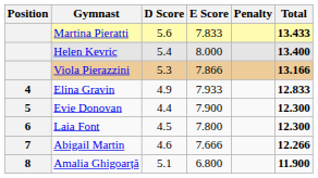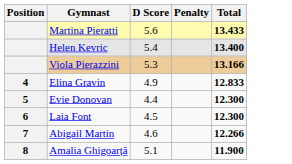 <table style="text-align:center;" class="wikitable sortable">
 <tr>
 <th>Position</th>
 <th>Gymnast</th>
 <th>D Score</th>
-<th>E Score</th>
 <th>Penalty</th>
 <th>Total</th>
 </tr>
 <tr style="background:#fffcaf;">
 <th scope="row" style="text-align:center"></th>
 <td style="text-align:left;"> <a href='#'>Martina Pieratti</a></td>
 <td>5.6</td>
-<td>7.833</td>
 <td></td>
 <td><strong>13.433</strong></td>
 </tr>
 <tr style="background:#e5e5e5;">
 <th scope="row" style="text-align:center"></th>
 <td style="text-align:left;"> <a href='#'>Helen Kevric</a></td>
 <td>5.4</td>
-<td>8.000</td>
 <td></td>
 <td><strong>13.400</strong></td>
 </tr>
 <tr style="background:#ec9;">
 <th scope="row" style="text-align:center"></th>
 <td style="text-align:left;"> <a href='#'>Viola Pierazzini</a></td>
 <td>5.3</td>
-<td>7.866</td>
 <td></td>
 <td><strong>13.166</strong></td>
 </tr>
 <tr>
 <th>4</th>
 <td style="text-align:left;"> <a href='#'>Elina Gravin</a></td>
 <td>4.9</td>
-<td>7.933</td>
 <td></td>
 <td><strong>12.833</strong></td>
 </tr>
 <tr>
 <th>5</th>
 <td style="text-align:left;"> <a href='#'>Evie Donovan</a></td>
 <td>4.4</td>
-<td>7.900</td>
 <td></td>
 <td><strong>12.300</strong></td>
 </tr>
 <tr>
 <th>6</th>
 <td style="text-align:left;"> <a href='#'>Laia Font</a></td>
 <td>4.5</td>
-<td>7.800</td>
 <td></td>
 <td><strong>12.300</strong></td>
 </tr>
 <tr>
 <th>7</th>
 <td style="text-align:left;"> <a href='#'>Abigail Martin</a></td>
 <td>4.6</td>
-<td>7.666</td>
 <td></td>
 <td><strong>12.266</strong></td>
 </tr>
 <tr>
 <th>8</th>
 <td style="text-align:left;"> <a href='#'>Amalia Ghigoarță</a></td>
 <td>5.1</td>
-<td>6.800</td>
 <td></td>
 <td><strong>11.900</strong></td>
 </tr>
 </table>
